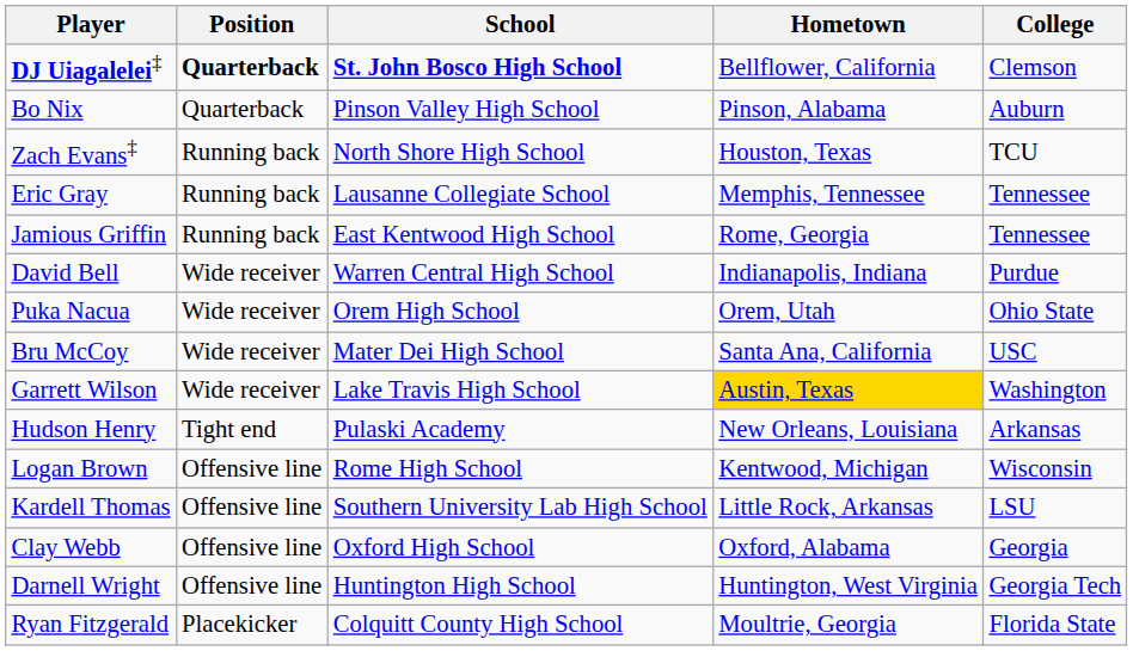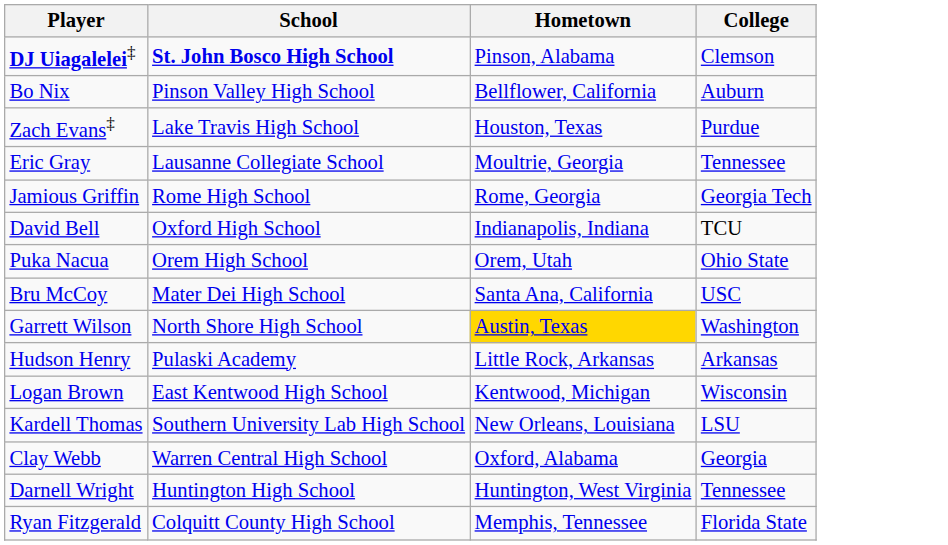 <table class="wikitable">
 <tr>
 <th>Player</th>
-<th>Position</th>
 <th>School</th>
 <th>Hometown</th>
 <th>College</th>
 </tr>
 <tr>
 <td><strong><a href='#'>DJ Uiagalelei</a></strong><sup>‡</sup></td>
-<td><strong>Quarterback</strong></td>
 <td><strong><a href='#'>St. John Bosco High School</a></strong></td>
-<td><a href='#'>Bellflower, California</a></td>
+<td><a href='#'>Pinson, Alabama</a></td>
 <td><a href='#'>Clemson</a></td>
 </tr>
 <tr>
 <td><a href='#'>Bo Nix</a></td>
-<td>Quarterback</td>
 <td><a href='#'>Pinson Valley High School</a></td>
-<td><a href='#'>Pinson, Alabama</a></td>
+<td><a href='#'>Bellflower, California</a></td>
 <td><a href='#'>Auburn</a></td>
 </tr>
 <tr>
 <td><a href='#'>Zach Evans</a><sup>‡</sup></td>
-<td>Running back</td>
-<td><a href='#'>North Shore High School</a></td>
+<td><a href='#'>Lake Travis High School</a></td>
 <td><a href='#'>Houston, Texas</a></td>
-<td>TCU</td>
+<td><a href='#'>Purdue</a></td>
 </tr>
 <tr>
 <td><a href='#'>Eric Gray</a></td>
-<td>Running back</td>
 <td><a href='#'>Lausanne Collegiate School</a></td>
-<td><a href='#'>Memphis, Tennessee</a></td>
+<td><a href='#'>Moultrie, Georgia</a></td>
 <td><a href='#'>Tennessee</a></td>
 </tr>
 <tr>
 <td><a href='#'>Jamious Griffin</a></td>
-<td>Running back</td>
-<td><a href='#'>East Kentwood High School</a></td>
+<td><a href='#'>Rome High School</a></td>
 <td><a href='#'>Rome, Georgia</a></td>
-<td><a href='#'>Tennessee</a></td>
+<td><a href='#'>Georgia Tech</a></td>
 </tr>
 <tr>
 <td><a href='#'>David Bell</a></td>
-<td>Wide receiver</td>
-<td><a href='#'>Warren Central High School</a></td>
+<td><a href='#'>Oxford High School</a></td>
 <td><a href='#'>Indianapolis, Indiana</a></td>
-<td><a href='#'>Purdue</a></td>
+<td>TCU</td>
 </tr>
 <tr>
 <td><a href='#'>Puka Nacua</a></td>
-<td>Wide receiver</td>
 <td><a href='#'>Orem High School</a></td>
 <td><a href='#'>Orem, Utah</a></td>
 <td><a href='#'>Ohio State</a></td>
 </tr>
 <tr>
 <td><a href='#'>Bru McCoy</a></td>
-<td>Wide receiver</td>
 <td><a href='#'>Mater Dei High School</a></td>
 <td><a href='#'>Santa Ana, California</a></td>
 <td><a href='#'>USC</a></td>
 </tr>
 <tr>
 <td><a href='#'>Garrett Wilson</a></td>
-<td>Wide receiver</td>
-<td><a href='#'>Lake Travis High School</a></td>
+<td><a href='#'>North Shore High School</a></td>
 <td style="background: gold;"><a href='#'>Austin, Texas</a></td>
 <td><a href='#'>Washington</a></td>
 </tr>
 <tr>
 <td><a href='#'>Hudson Henry</a></td>
-<td>Tight end</td>
 <td><a href='#'>Pulaski Academy</a></td>
-<td><a href='#'>New Orleans, Louisiana</a></td>
+<td><a href='#'>Little Rock, Arkansas</a></td>
 <td><a href='#'>Arkansas</a></td>
 </tr>
 <tr>
 <td><a href='#'>Logan Brown</a></td>
-<td>Offensive line</td>
-<td><a href='#'>Rome High School</a></td>
+<td><a href='#'>East Kentwood High School</a></td>
 <td><a href='#'>Kentwood, Michigan</a></td>
 <td><a href='#'>Wisconsin</a></td>
 </tr>
 <tr>
 <td><a href='#'>Kardell Thomas</a></td>
-<td>Offensive line</td>
 <td><a href='#'>Southern University Lab High School</a></td>
-<td><a href='#'>Little Rock, Arkansas</a></td>
+<td><a href='#'>New Orleans, Louisiana</a></td>
 <td><a href='#'>LSU</a></td>
 </tr>
 <tr>
 <td><a href='#'>Clay Webb</a></td>
-<td>Offensive line</td>
-<td><a href='#'>Oxford High School</a></td>
+<td><a href='#'>Warren Central High School</a></td>
 <td><a href='#'>Oxford, Alabama</a></td>
 <td><a href='#'>Georgia</a></td>
 </tr>
 <tr>
 <td><a href='#'>Darnell Wright</a></td>
-<td>Offensive line</td>
 <td><a href='#'>Huntington High School</a></td>
 <td><a href='#'>Huntington, West Virginia</a></td>
-<td><a href='#'>Georgia Tech</a></td>
+<td><a href='#'>Tennessee</a></td>
 </tr>
 <tr>
 <td><a href='#'>Ryan Fitzgerald</a></td>
-<td>Placekicker</td>
 <td><a href='#'>Colquitt County High School</a></td>
-<td><a href='#'>Moultrie, Georgia</a></td>
+<td><a href='#'>Memphis, Tennessee</a></td>
 <td><a href='#'>Florida State</a></td>
 </tr>
 </table>
